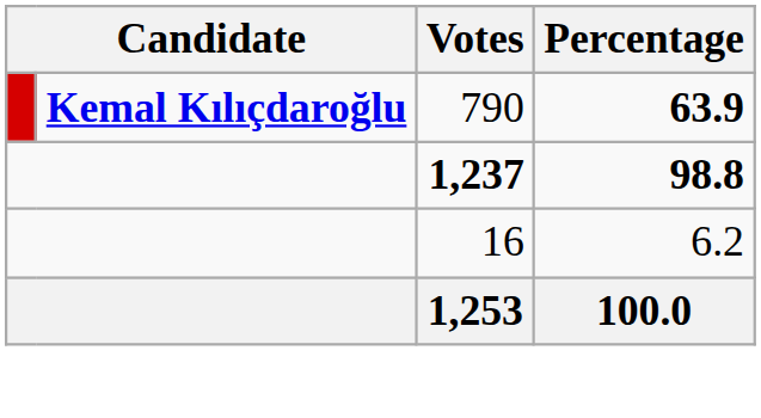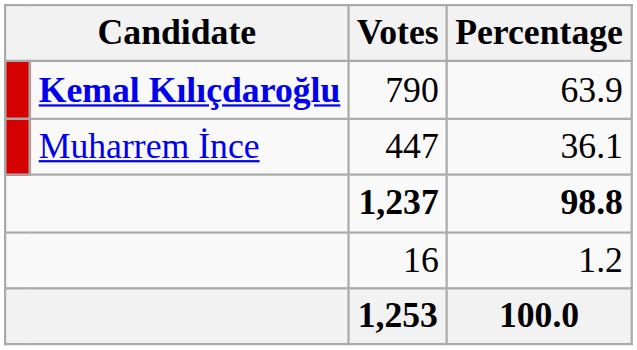 <table class=wikitable style=text-align:right>
 <tr>
 <th scope="col", colspan="2">Candidate</th>
 <th>Votes</th>
 <th>Percentage</th>
 </tr>
 <tr>
 <td style="background:#d50000; width:4px; text-align:center;"></td>
 <td align=left><strong><a href='#'>Kemal Kılıçdaroğlu</a></strong></td>
 <td>790</td>
-<td><strong>63.9</strong></td>
+<td>63.9</td>
+</tr>
+<tr>
+<td style="background:#d50000; width:4px; text-align:center;"></td>
+<td align=left><a href='#'>Muharrem İnce</a></td>
+<td>447</td>
+<td>36.1</td>
 </tr>
 <tr>
 <td scope="col", colspan="2"></td>
 <td><strong>1,237</strong></td>
 <td><strong>98.8</strong></td>
 </tr>
 <tr>
 <td scope="col", colspan="2"></td>
 <td>16</td>
-<td>6.2</td>
+<td>1.2</td>
 </tr>
 <tr>
 <th scope="col", colspan="2"></th>
 <th><strong>1,253</strong></th>
 <th><strong>100.0</strong></th>
 </tr>
 </table>
